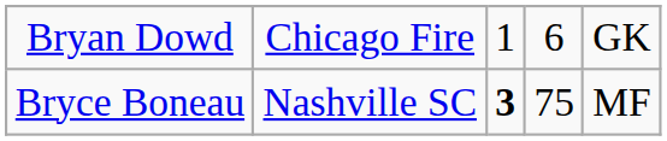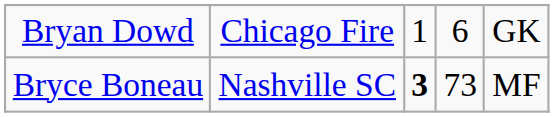 <table class="wikitable" style="text-align: center;">
 <tr>
 <td> <a href='#'>Bryan Dowd</a></td>
 <td><a href='#'>Chicago Fire</a></td>
 <td>1</td>
 <td>6</td>
 <td>GK</td>
 </tr>
 <tr>
 <td> <a href='#'>Bryce Boneau</a></td>
 <td><a href='#'>Nashville SC</a></td>
 <td><strong>3</strong></td>
-<td>75</td>
+<td>73</td>
 <td>MF</td>
 </tr>
 </table>
